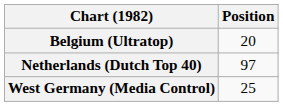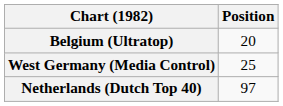 <table class="wikitable sortable plainrowheaders" style="text-align:center">
 <tr>
 <th align="left">Chart (1982)</th>
 <th style="text-align:center;">Position</th>
 </tr>
 <tr>
 <th scope="row">Belgium (Ultratop)</th>
 <td style="text-align:center;">20</td>
 </tr>
 <tr>
+<th scope="row">West Germany (Media Control)</th>
+<td style="text-align:center;">25</td>
+</tr>
+<tr>
 <th scope="row">Netherlands (Dutch Top 40)</th>
 <td style="text-align:center;">97</td>
 </tr>
-<tr>
-<th scope="row">West Germany (Media Control)</th>
-<td style="text-align:center;">25</td>
-</tr>
 </table>
